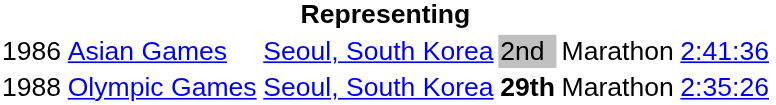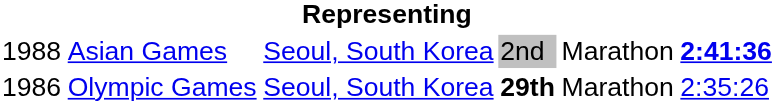 <table>
 <tr>
 <th colspan="6">Representing </th>
 </tr>
 <tr>
-<td>1986</td>
+<td>1988</td>
 <td><a href='#'>Asian Games</a></td>
 <td><a href='#'>Seoul, South Korea</a></td>
 <td bgcolor="silver">2nd</td>
 <td>Marathon</td>
-<td><a href='#'>2:41:36</a></td>
+<td><strong><a href='#'>2:41:36</a></strong></td>
 </tr>
 <tr>
-<td>1988</td>
+<td>1986</td>
 <td><a href='#'>Olympic Games</a></td>
 <td><a href='#'>Seoul, South Korea</a></td>
 <td><strong>29th</strong></td>
 <td>Marathon</td>
 <td><a href='#'>2:35:26</a></td>
 </tr>
 </table>
